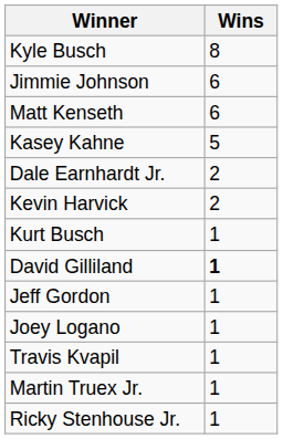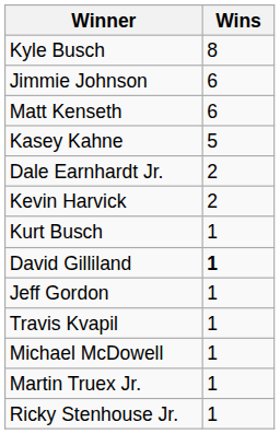 <table class="wikitable" style="font-size:95%">
 <tr>
 <th style="width:150px;">Winner</th>
 <th style="width:50px;">Wins</th>
 </tr>
 <tr>
 <td>Kyle Busch</td>
 <td>8</td>
 </tr>
 <tr>
 <td>Jimmie Johnson</td>
 <td>6</td>
 </tr>
 <tr>
 <td>Matt Kenseth</td>
 <td>6</td>
 </tr>
 <tr>
 <td>Kasey Kahne</td>
 <td>5</td>
 </tr>
 <tr>
 <td>Dale Earnhardt Jr.</td>
 <td>2</td>
 </tr>
 <tr>
 <td>Kevin Harvick</td>
 <td>2</td>
 </tr>
 <tr>
 <td>Kurt Busch</td>
 <td>1</td>
 </tr>
 <tr>
 <td>David Gilliland</td>
 <td><strong>1</strong></td>
 </tr>
 <tr>
 <td>Jeff Gordon</td>
 <td>1</td>
 </tr>
 <tr>
-<td>Joey Logano</td>
+<td>Travis Kvapil</td>
 <td>1</td>
 </tr>
 <tr>
-<td>Travis Kvapil</td>
+<td>Michael McDowell</td>
 <td>1</td>
 </tr>
 <tr>
 <td>Martin Truex Jr.</td>
 <td>1</td>
 </tr>
 <tr>
 <td>Ricky Stenhouse Jr.</td>
 <td>1</td>
 </tr>
 </table>
